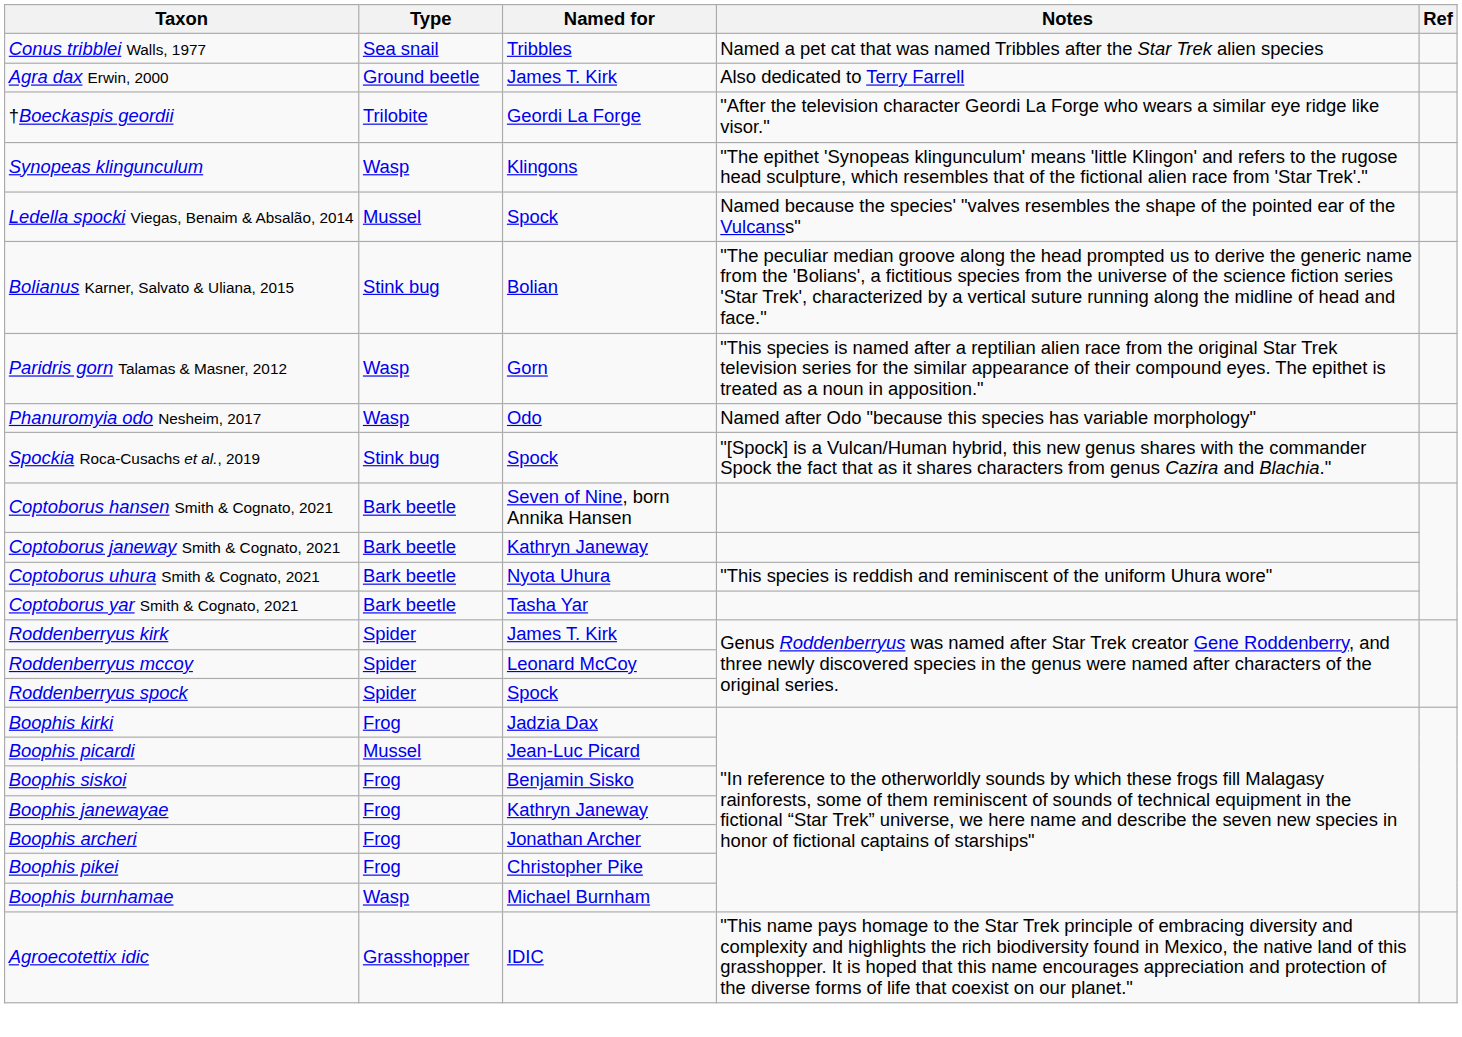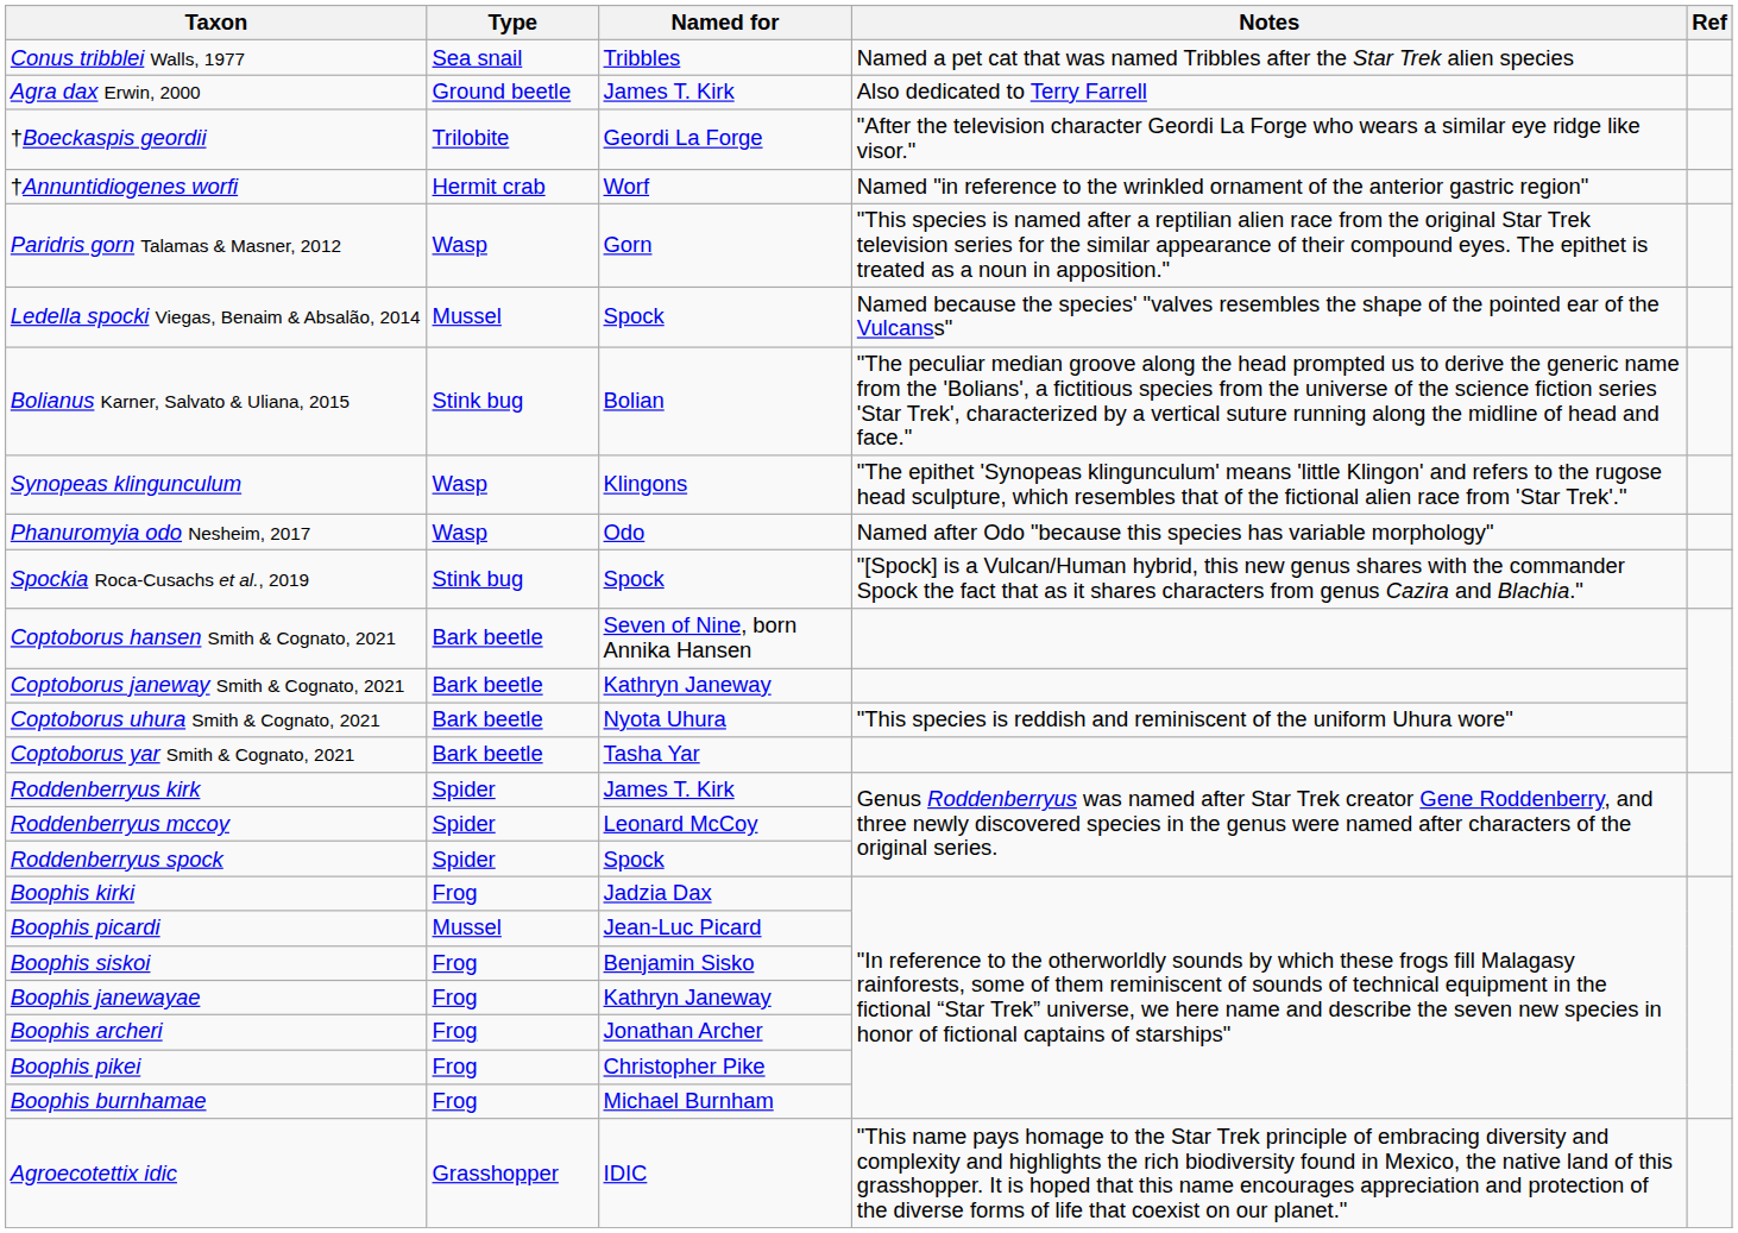 <table class="wikitable sortable" width="100%">
 <tr>
 <th style="width:25%;">Taxon</th>
 <th style="width:10%;">Type</th>
 <th style="width:15%;">Named for</th>
 <th style="width:50%;">Notes</th>
 <th class="unsortable">Ref</th>
 </tr>
 <tr>
 <td><em><a href='#'>Conus tribblei</a></em> <small>Walls, 1977</small></td>
 <td><a href='#'>Sea snail</a></td>
 <td><a href='#'>Tribbles</a></td>
 <td>Named a pet cat that was named Tribbles after the <em>Star Trek</em> alien species</td>
 <td></td>
 </tr>
 <tr>
 <td><em><a href='#'>Agra dax</a></em> <small>Erwin, 2000</small></td>
 <td><a href='#'>Ground beetle</a></td>
 <td><a href='#'>James T. Kirk</a></td>
 <td>Also dedicated to <a href='#'>Terry Farrell</a></td>
 <td></td>
 </tr>
 <tr>
 <td>†<em><a href='#'>Boeckaspis geordii</a></em> </td>
 <td><a href='#'>Trilobite</a></td>
 <td><a href='#'>Geordi La Forge</a></td>
 <td>"After the television character Geordi La Forge who wears a similar eye ridge like visor."</td>
 <td></td>
 </tr>
 <tr>
-<td><em><a href='#'>Synopeas klingunculum</a></em> </td>
+<td>†<em><a href='#'>Annuntidiogenes worfi</a></em> </td>
+<td><a href='#'>Hermit crab</a></td>
+<td><a href='#'>Worf</a></td>
+<td>Named "in reference to the wrinkled ornament of the anterior gastric region"</td>
+<td></td>
+</tr>
+<tr>
+<td><em><a href='#'>Paridris gorn</a></em> <small>Talamas & Masner, 2012</small></td>
 <td><a href='#'>Wasp</a></td>
-<td><a href='#'>Klingons</a></td>
-<td>"The epithet 'Synopeas klingunculum' means 'little Klingon' and refers to the rugose head sculpture, which resembles that of the fictional alien race from 'Star Trek'."</td>
+<td><a href='#'>Gorn</a></td>
+<td>"This species is named after a reptilian alien race from the original Star Trek television series for the similar appearance of their compound eyes. The epithet is treated as a noun in apposition."</td>
 <td></td>
 </tr>
 <tr>
 <td><em><a href='#'>Ledella spocki</a></em> <small>Viegas, Benaim & Absalão, 2014</small></td>
 <td><a href='#'>Mussel</a></td>
 <td><a href='#'>Spock</a></td>
 <td>Named because the species' "valves resembles the shape of the pointed ear of the <a href='#'>Vulcans</a>s"</td>
 <td></td>
 </tr>
 <tr>
 <td><em><a href='#'>Bolianus</a></em> <small>Karner, Salvato & Uliana, 2015</small></td>
 <td><a href='#'>Stink bug</a></td>
 <td><a href='#'>Bolian</a></td>
 <td>"The peculiar median groove along the head prompted us to derive the generic name from the 'Bolians', a fictitious species from the universe of the science fiction series 'Star Trek', characterized by a vertical suture running along the midline of head and face."</td>
 <td></td>
 </tr>
 <tr>
-<td><em><a href='#'>Paridris gorn</a></em> <small>Talamas & Masner, 2012</small></td>
+<td><em><a href='#'>Synopeas klingunculum</a></em> </td>
 <td><a href='#'>Wasp</a></td>
-<td><a href='#'>Gorn</a></td>
-<td>"This species is named after a reptilian alien race from the original Star Trek television series for the similar appearance of their compound eyes. The epithet is treated as a noun in apposition."</td>
+<td><a href='#'>Klingons</a></td>
+<td>"The epithet 'Synopeas klingunculum' means 'little Klingon' and refers to the rugose head sculpture, which resembles that of the fictional alien race from 'Star Trek'."</td>
 <td></td>
 </tr>
 <tr>
 <td><em><a href='#'>Phanuromyia odo</a></em> <small>Nesheim, 2017</small></td>
 <td><a href='#'>Wasp</a></td>
 <td><a href='#'>Odo</a></td>
 <td>Named after Odo "because this species has variable morphology"</td>
 <td></td>
 </tr>
 <tr>
 <td><em><a href='#'>Spockia</a></em> <small>Roca-Cusachs <em>et al.</em>, 2019</small></td>
 <td><a href='#'>Stink bug</a></td>
 <td><a href='#'>Spock</a></td>
 <td>"[Spock] is a Vulcan/Human hybrid, this new genus shares with the commander Spock the fact that as it shares characters from genus <em>Cazira</em> and <em>Blachia</em>."</td>
 <td></td>
 </tr>
 <tr>
 <td><a href='#'><em>Coptoborus hansen</em></a> <small>Smith & Cognato, 2021</small></td>
 <td><a href='#'>Bark beetle</a></td>
 <td><a href='#'>Seven of Nine</a>, born Annika Hansen</td>
 <td></td>
 <td rowspan="4"></td>
 </tr>
 <tr>
 <td><a href='#'><em>Coptoborus janeway</em></a> <small>Smith & Cognato, 2021</small></td>
 <td><a href='#'>Bark beetle</a></td>
 <td><a href='#'>Kathryn Janeway</a></td>
 <td></td>
 </tr>
 <tr>
 <td><em><a href='#'>Coptoborus uhura</a></em> <small>Smith & Cognato, 2021</small></td>
 <td><a href='#'>Bark beetle</a></td>
 <td><a href='#'>Nyota Uhura</a></td>
 <td>"This species is reddish and reminiscent of the uniform Uhura wore"</td>
 </tr>
 <tr>
 <td><a href='#'><em>Coptoborus yar</em></a> <small>Smith & Cognato, 2021</small></td>
 <td><a href='#'>Bark beetle</a></td>
 <td><a href='#'>Tasha Yar</a></td>
 <td></td>
 </tr>
 <tr>
 <td><a href='#'><em>Roddenberryus kirk</em></a> </td>
 <td><a href='#'>Spider</a></td>
 <td><a href='#'>James T. Kirk</a></td>
 <td rowspan="3">Genus <em><a href='#'>Roddenberryus</a></em> was named after Star Trek creator <a href='#'>Gene Roddenberry</a>, and three newly discovered species in the genus were named after characters of the original series.</td>
 <td rowspan="3"></td>
 </tr>
 <tr>
 <td><a href='#'><em>Roddenberryus mccoy</em></a> </td>
 <td><a href='#'>Spider</a></td>
 <td><a href='#'>Leonard McCoy</a></td>
 </tr>
 <tr>
 <td><a href='#'><em>Roddenberryus spock</em></a> </td>
 <td><a href='#'>Spider</a></td>
 <td><a href='#'>Spock</a></td>
 </tr>
 <tr>
 <td><a href='#'><em>Boophis kirki</em></a> </td>
 <td><a href='#'>Frog</a></td>
 <td><a href='#'>Jadzia Dax</a></td>
 <td rowspan="7">"In reference to the otherworldly sounds by which these frogs fill Malagasy rainforests, some of them reminiscent of sounds of technical equipment in the fictional “Star Trek” universe, we here name and describe the seven new species in honor of fictional captains of starships"</td>
 <td rowspan="7"></td>
 </tr>
 <tr>
 <td><em><a href='#'>Boophis picardi</a></em> </td>
 <td><a href='#'>Mussel</a></td>
 <td><a href='#'>Jean-Luc Picard</a></td>
 </tr>
 <tr>
 <td><em><a href='#'>Boophis siskoi</a></em> </td>
 <td><a href='#'>Frog</a></td>
 <td><a href='#'>Benjamin Sisko</a></td>
 </tr>
 <tr>
 <td><em><a href='#'>Boophis janewayae</a></em> </td>
 <td><a href='#'>Frog</a></td>
 <td><a href='#'>Kathryn Janeway</a></td>
 </tr>
 <tr>
 <td><a href='#'><em>Boophis archeri</em></a> </td>
 <td><a href='#'>Frog</a></td>
 <td><a href='#'>Jonathan Archer</a></td>
 </tr>
 <tr>
 <td><em><a href='#'>Boophis pikei</a></em> </td>
 <td><a href='#'>Frog</a></td>
 <td><a href='#'>Christopher Pike</a></td>
 </tr>
 <tr>
 <td><a href='#'><em>Boophis burnhamae</em></a> </td>
-<td><a href='#'>Wasp</a></td>
+<td><a href='#'>Frog</a></td>
 <td><a href='#'>Michael Burnham</a></td>
 </tr>
 <tr>
 <td><a href='#'><em>Agroecotettix idic</em></a> </td>
 <td><a href='#'>Grasshopper</a></td>
 <td><a href='#'>IDIC</a></td>
 <td>"This name pays homage to the Star Trek principle of embracing diversity and complexity and highlights the rich biodiversity found in Mexico, the native land of this grasshopper. It is hoped that this name encourages appreciation and protection of the diverse forms of life that coexist on our planet."</td>
 <td></td>
 </tr>
 </table>
